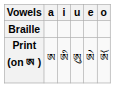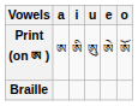 <table class="wikitable" style="text-align:center">
 <tr>
 <th>Vowels</th>
 <th>a</th>
 <th>i</th>
 <th>u</th>
 <th>e</th>
 <th>o</th>
 </tr>
 <tr>
+<th>Print <br>(on <span> ཨ </span>)</th>
+<td><span>ཨ </span></td>
+<td><span>ཨི </span></td>
+<td><span>ཨུ </span></td>
+<td><span>ཨེ </span></td>
+<td><span>ཨོ </span></td>
+</tr>
+<tr>
 <th>Braille</th>
 <td></td>
 <td></td>
 <td></td>
 <td></td>
 <td></td>
 </tr>
-<tr>
-<th>Print <br>(on <span> ཨ </span>)</th>
-<td><span>ཨ </span></td>
-<td><span>ཨི </span></td>
-<td><span>ཨུ </span></td>
-<td><span>ཨེ </span></td>
-<td><span>ཨོ </span></td>
-</tr>
 </table>
